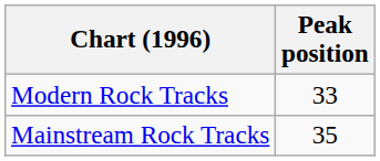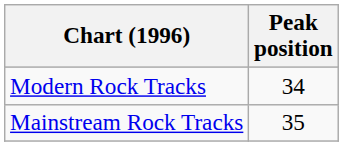 <table class="wikitable">
 <tr>
 <th>Chart (1996)</th>
 <th>Peak<br>position</th>
 </tr>
 <tr>
 <td align="left"><a href='#'>Modern Rock Tracks</a></td>
-<td align="center">33</td>
+<td align="center">34</td>
 </tr>
 <tr>
 <td align="left"><a href='#'>Mainstream Rock Tracks</a></td>
 <td align="center">35</td>
 </tr>
 </table>
